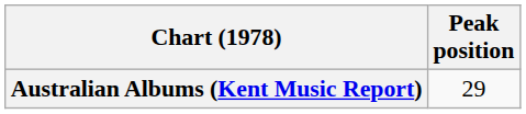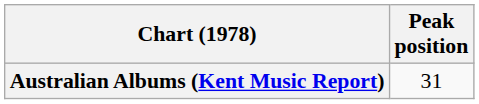 <table class="wikitable plainrowheaders">
 <tr>
 <th scope="col">Chart (1978)</th>
 <th scope="col">Peak<br>position</th>
 </tr>
 <tr>
 <th scope="row">Australian Albums (<a href='#'>Kent Music Report</a>)</th>
-<td align="center">29</td>
+<td align="center">31</td>
 </tr>
 </table>
